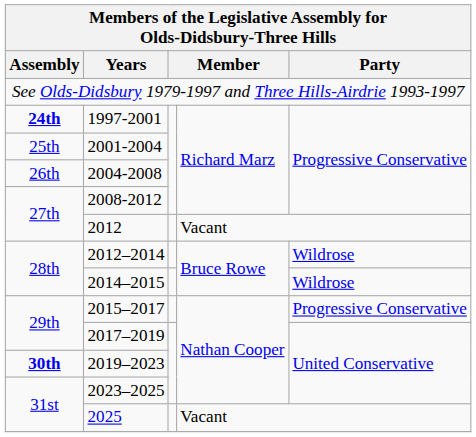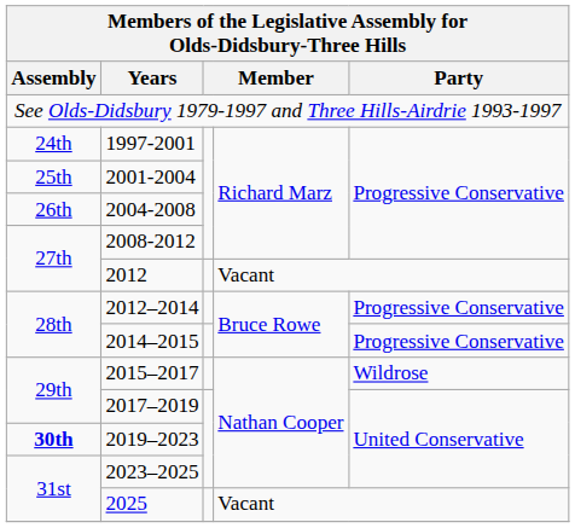 <table class="wikitable" align=right>
 <tr>
 <th colspan=5>Members of the Legislative Assembly for<br>Olds-Didsbury-Three Hills</th>
 </tr>
 <tr>
 <th>Assembly</th>
 <th>Years</th>
 <th colspan="2">Member</th>
 <th>Party</th>
 </tr>
 <tr>
 <td align="center" colspan=5><em>See <a href='#'>Olds-Didsbury</a> 1979-1997 and <a href='#'>Three Hills-Airdrie</a> 1993-1997</em></td>
 </tr>
 <tr>
-<td align=center><strong><a href='#'>24th</a></strong></td>
+<td align=center><a href='#'>24th</a></td>
 <td>1997-2001</td>
 <td rowspan=4 ></td>
 <td rowspan=4><a href='#'>Richard Marz</a></td>
 <td rowspan=4><a href='#'>Progressive Conservative</a></td>
 </tr>
 <tr>
 <td align=center><a href='#'>25th</a></td>
 <td>2001-2004</td>
 </tr>
 <tr>
 <td align=center><a href='#'>26th</a></td>
 <td>2004-2008</td>
 </tr>
 <tr>
 <td rowspan=2 align=center><a href='#'>27th</a></td>
 <td>2008-2012</td>
 </tr>
 <tr>
 <td>2012</td>
 <td></td>
 <td colspan=2>Vacant</td>
 </tr>
 <tr>
 <td rowspan=2 align=center><a href='#'>28th</a></td>
 <td>2012–2014</td>
 <td></td>
 <td rowspan=2><a href='#'>Bruce Rowe</a></td>
-<td><a href='#'>Wildrose</a></td>
+<td><a href='#'>Progressive Conservative</a></td>
 </tr>
 <tr>
 <td>2014–2015</td>
 <td></td>
-<td><a href='#'>Wildrose</a></td>
+<td><a href='#'>Progressive Conservative</a></td>
 </tr>
 <tr>
 <td rowspan=2 align=center><a href='#'>29th</a></td>
 <td>2015–2017</td>
 <td></td>
 <td rowspan=4><a href='#'>Nathan Cooper</a></td>
-<td><a href='#'>Progressive Conservative</a></td>
+<td><a href='#'>Wildrose</a></td>
 </tr>
 <tr>
 <td>2017–2019</td>
 <td rowspan=3 ></td>
 <td rowspan=3><a href='#'>United Conservative</a></td>
 </tr>
 <tr>
 <td align=center><strong><a href='#'>30th</a></strong></td>
 <td>2019–2023</td>
 </tr>
 <tr>
 <td rowspan=2 style="text-align:center;"><a href='#'>31st</a></td>
 <td>2023–2025</td>
 </tr>
 <tr>
 <td><a href='#'>2025</a></td>
 <td></td>
 <td colspan=2>Vacant</td>
 </tr>
 <tr>
 </tr>
 </table>
